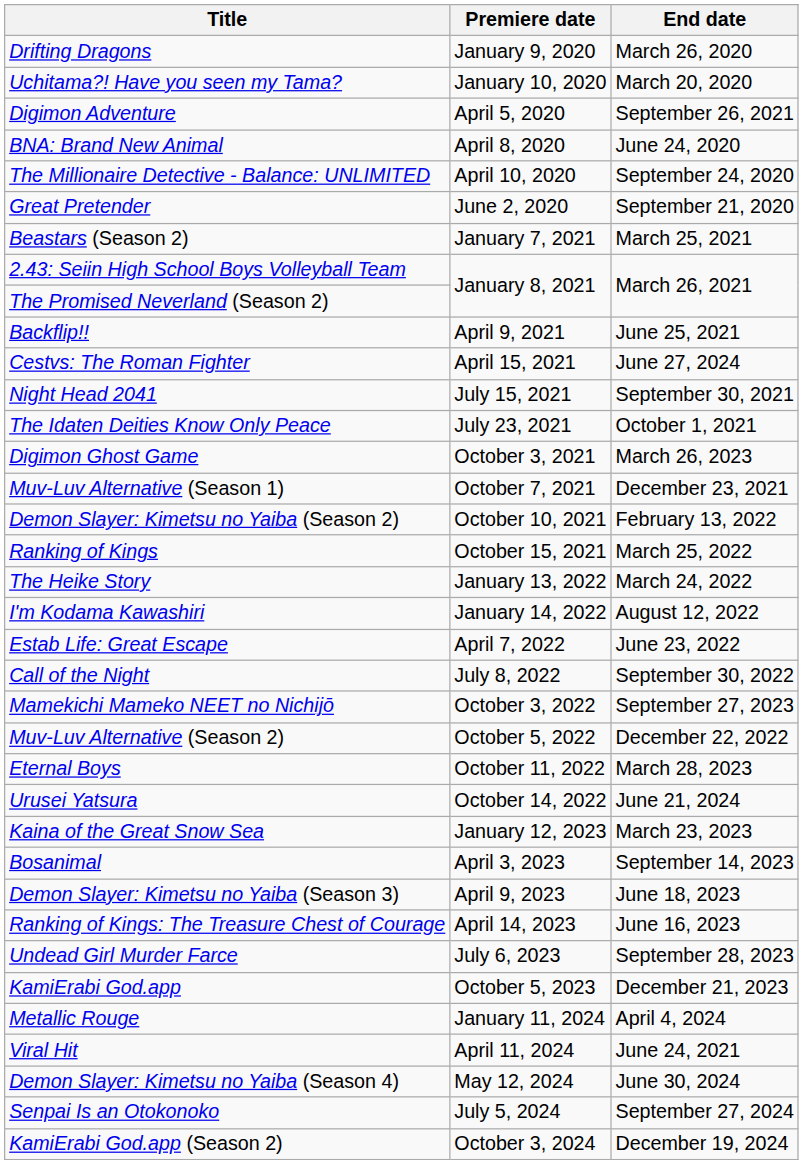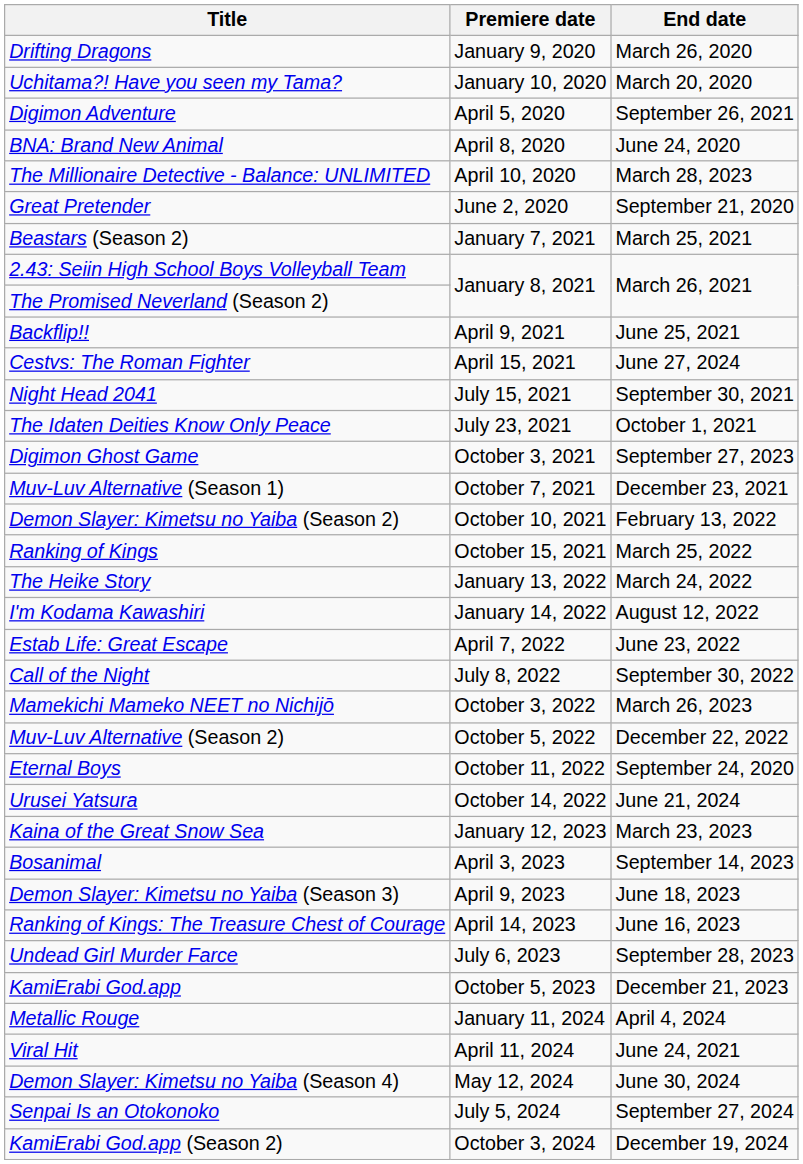 <table class="wikitable sortable">
 <tr>
 <th>Title</th>
 <th>Premiere date</th>
 <th>End date</th>
 </tr>
 <tr>
 <td><em><a href='#'>Drifting Dragons</a></em></td>
 <td>January 9, 2020</td>
 <td>March 26, 2020</td>
 </tr>
 <tr>
 <td><em><a href='#'>Uchitama?! Have you seen my Tama?</a></em></td>
 <td>January 10, 2020</td>
 <td>March 20, 2020</td>
 </tr>
 <tr>
 <td><em><a href='#'>Digimon Adventure</a></em></td>
 <td>April 5, 2020</td>
 <td>September 26, 2021</td>
 </tr>
 <tr>
 <td><em><a href='#'>BNA: Brand New Animal</a></em></td>
 <td>April 8, 2020</td>
 <td>June 24, 2020</td>
 </tr>
 <tr>
 <td><em><a href='#'>The Millionaire Detective - Balance: UNLIMITED</a></em></td>
 <td>April 10, 2020</td>
-<td>September 24, 2020</td>
+<td>March 28, 2023</td>
 </tr>
 <tr>
 <td><em><a href='#'>Great Pretender</a></em></td>
 <td>June 2, 2020</td>
 <td>September 21, 2020</td>
 </tr>
 <tr>
 <td><em><a href='#'>Beastars</a></em> (Season 2)</td>
 <td>January 7, 2021</td>
 <td>March 25, 2021</td>
 </tr>
 <tr>
 <td><em><a href='#'>2.43: Seiin High School Boys Volleyball Team</a></em></td>
 <td rowspan="2">January 8, 2021</td>
 <td rowspan="2">March 26, 2021</td>
 </tr>
 <tr>
 <td><em><a href='#'>The Promised Neverland</a></em> (Season 2)</td>
 </tr>
 <tr>
 <td><em><a href='#'>Backflip!!</a></em></td>
 <td>April 9, 2021</td>
 <td>June 25, 2021</td>
 </tr>
 <tr>
 <td><em><a href='#'>Cestvs: The Roman Fighter</a></em></td>
 <td>April 15, 2021</td>
 <td>June 27, 2024</td>
 </tr>
 <tr>
 <td><em><a href='#'>Night Head 2041</a></em></td>
 <td>July 15, 2021</td>
 <td>September 30, 2021</td>
 </tr>
 <tr>
 <td><em><a href='#'>The Idaten Deities Know Only Peace</a></em></td>
 <td>July 23, 2021</td>
 <td>October 1, 2021</td>
 </tr>
 <tr>
 <td><em><a href='#'>Digimon Ghost Game</a></em></td>
 <td>October 3, 2021</td>
-<td>March 26, 2023</td>
+<td>September 27, 2023</td>
 </tr>
 <tr>
 <td><em><a href='#'>Muv-Luv Alternative</a></em> (Season 1)</td>
 <td>October 7, 2021</td>
 <td>December 23, 2021</td>
 </tr>
 <tr>
 <td><em><a href='#'>Demon Slayer: Kimetsu no Yaiba</a></em> (Season 2)</td>
 <td>October 10, 2021</td>
 <td>February 13, 2022</td>
 </tr>
 <tr>
 <td><em><a href='#'>Ranking of Kings</a></em></td>
 <td>October 15, 2021</td>
 <td>March 25, 2022</td>
 </tr>
 <tr>
 <td><em><a href='#'>The Heike Story</a></em></td>
 <td>January 13, 2022</td>
 <td>March 24, 2022</td>
 </tr>
 <tr>
 <td><em><a href='#'>I'm Kodama Kawashiri</a></em></td>
 <td>January 14, 2022</td>
 <td>August 12, 2022</td>
 </tr>
 <tr>
 <td><em><a href='#'>Estab Life: Great Escape</a></em></td>
 <td>April 7, 2022</td>
 <td>June 23, 2022</td>
 </tr>
 <tr>
 <td><em><a href='#'>Call of the Night</a></em></td>
 <td>July 8, 2022</td>
 <td>September 30, 2022</td>
 </tr>
 <tr>
 <td><em><a href='#'>Mamekichi Mameko NEET no Nichijō</a></em></td>
 <td>October 3, 2022</td>
-<td>September 27, 2023</td>
+<td>March 26, 2023</td>
 </tr>
 <tr>
 <td><em><a href='#'>Muv-Luv Alternative</a></em> (Season 2)</td>
 <td>October 5, 2022</td>
 <td>December 22, 2022</td>
 </tr>
 <tr>
 <td><em><a href='#'>Eternal Boys</a></em></td>
 <td>October 11, 2022</td>
-<td>March 28, 2023</td>
+<td>September 24, 2020</td>
 </tr>
 <tr>
 <td><em><a href='#'>Urusei Yatsura</a></em></td>
 <td>October 14, 2022</td>
 <td>June 21, 2024</td>
 </tr>
 <tr>
 <td><em><a href='#'>Kaina of the Great Snow Sea</a></em></td>
 <td>January 12, 2023</td>
 <td>March 23, 2023</td>
 </tr>
 <tr>
 <td><em><a href='#'>Bosanimal</a></em></td>
 <td>April 3, 2023</td>
 <td>September 14, 2023</td>
 </tr>
 <tr>
 <td><em><a href='#'>Demon Slayer: Kimetsu no Yaiba</a></em> (Season 3)</td>
 <td>April 9, 2023</td>
 <td>June 18, 2023</td>
 </tr>
 <tr>
 <td><em><a href='#'>Ranking of Kings: The Treasure Chest of Courage</a></em></td>
 <td>April 14, 2023</td>
 <td>June 16, 2023</td>
 </tr>
 <tr>
 <td><em><a href='#'>Undead Girl Murder Farce</a></em></td>
 <td>July 6, 2023</td>
 <td>September 28, 2023</td>
 </tr>
 <tr>
 <td><em><a href='#'>KamiErabi God.app</a></em></td>
 <td>October 5, 2023</td>
 <td>December 21, 2023</td>
 </tr>
 <tr>
 <td><em><a href='#'>Metallic Rouge</a></em></td>
 <td>January 11, 2024</td>
 <td>April 4, 2024</td>
 </tr>
 <tr>
 <td><em><a href='#'>Viral Hit</a></em></td>
 <td>April 11, 2024</td>
 <td>June 24, 2021</td>
 </tr>
 <tr>
 <td><em><a href='#'>Demon Slayer: Kimetsu no Yaiba</a></em> (Season 4)</td>
 <td>May 12, 2024</td>
 <td>June 30, 2024</td>
 </tr>
 <tr>
 <td><em><a href='#'>Senpai Is an Otokonoko</a></em></td>
 <td>July 5, 2024</td>
 <td>September 27, 2024</td>
 </tr>
 <tr>
 <td><em><a href='#'>KamiErabi God.app</a></em> (Season 2)</td>
 <td>October 3, 2024</td>
 <td>December 19, 2024</td>
 </tr>
 </table>
